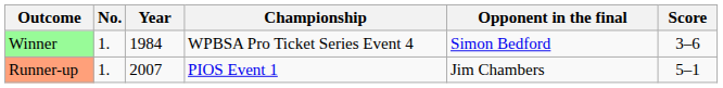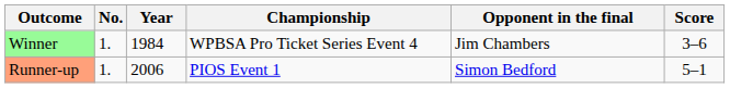 <table class="wikitable">
 <tr>
 <th width="80">Outcome</th>
 <th width="20">No.</th>
 <th width="50">Year</th>
 <th style="width:250px;">Championship</th>
 <th style="width:200px;">Opponent in the final</th>
 <th style="width:50px;">Score</th>
 </tr>
 <tr>
 <td style="background:#98FB98">Winner</td>
 <td>1.</td>
 <td>1984</td>
 <td>WPBSA Pro Ticket Series Event 4</td>
-<td> <a href='#'>Simon Bedford</a></td>
+<td> Jim Chambers</td>
 <td align=center>3–6</td>
 </tr>
 <tr>
 <td style="background:#ffa07a;">Runner-up</td>
 <td>1.</td>
-<td>2007</td>
+<td>2006</td>
 <td><a href='#'>PIOS Event 1</a></td>
-<td> Jim Chambers</td>
+<td> <a href='#'>Simon Bedford</a></td>
 <td align=center>5–1</td>
 </tr>
 </table>
